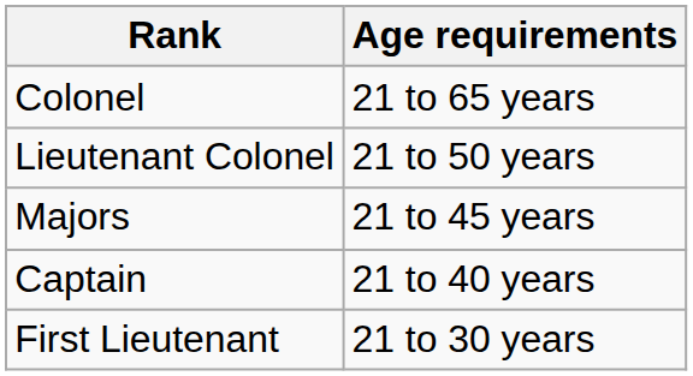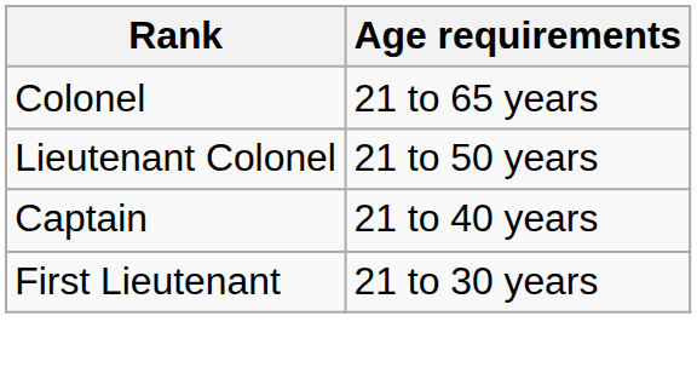 <table class="wikitable">
 <tr>
 <th>Rank</th>
 <th>Age requirements</th>
 </tr>
 <tr>
 <td>Colonel</td>
 <td>21 to 65 years</td>
 </tr>
 <tr>
 <td>Lieutenant Colonel</td>
 <td>21 to 50 years</td>
 </tr>
 <tr>
-<td>Majors</td>
-<td>21 to 45 years</td>
-</tr>
-<tr>
 <td>Captain</td>
 <td>21 to 40 years</td>
 </tr>
 <tr>
 <td>First Lieutenant</td>
 <td>21 to 30 years</td>
 </tr>
 </table>
